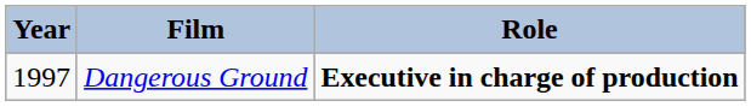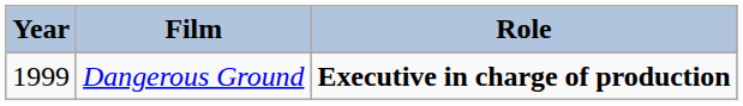 <table class="wikitable" style="font-size:95%;">
 <tr>
 <th style="background:#B0C4DE;">Year</th>
 <th style="background:#B0C4DE;">Film</th>
 <th style="background:#B0C4DE;">Role</th>
 </tr>
 <tr>
-<td>1997</td>
+<td>1999</td>
 <td><em><a href='#'>Dangerous Ground</a></em></td>
 <td><strong>Executive in charge of production</strong></td>
 </tr>
 </table>
